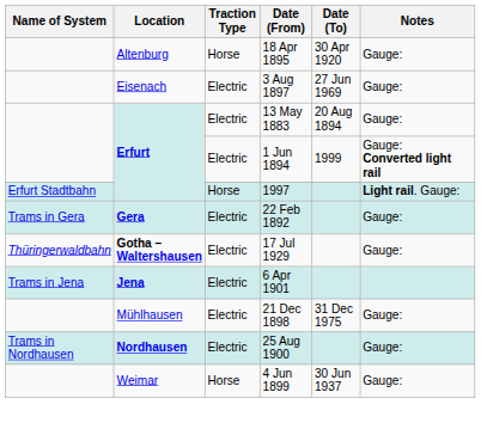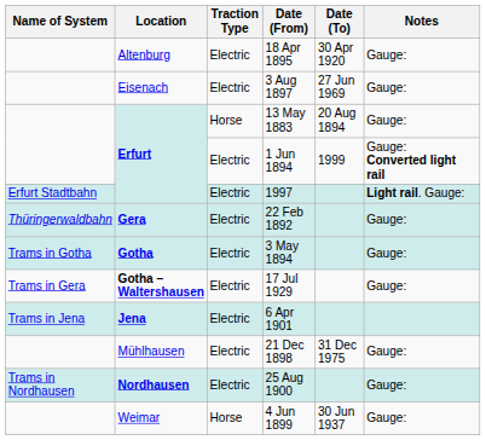 <table class="wikitable" width=100%>
 <tr>
 <th width=17%>Name of System</th>
 <th width=17%>Location</th>
 <th width=12%>Traction<br>Type</th>
 <th width=12%>Date (From)</th>
 <th width=12%>Date (To)</th>
 <th width=30%>Notes</th>
 </tr>
 <tr>
 <td> </td>
 <td><a href='#'>Altenburg</a></td>
-<td>Horse</td>
+<td>Electric</td>
 <td>18 Apr 1895</td>
 <td>30 Apr 1920</td>
 <td>Gauge: </td>
 </tr>
 <tr>
 <td> </td>
 <td><a href='#'>Eisenach</a></td>
 <td>Electric</td>
 <td>3 Aug 1897</td>
 <td>27 Jun 1969</td>
 <td>Gauge: </td>
 </tr>
 <tr>
 <td rowspan="2"> </td>
 <td style="background:#CFECEC" rowspan="3"><strong><a href='#'>Erfurt</a></strong></td>
-<td>Electric</td>
+<td>Horse</td>
 <td>13 May 1883</td>
 <td>20 Aug 1894</td>
 <td>Gauge: </td>
 </tr>
 <tr>
 <td>Electric</td>
 <td>1 Jun 1894</td>
 <td>1999</td>
 <td>Gauge: <br><strong>Converted light rail</strong></td>
 </tr>
 <tr style="background:#CFECEC">
 <td><a href='#'>Erfurt Stadtbahn</a></td>
-<td>Horse</td>
+<td>Electric</td>
 <td>1997</td>
 <td> </td>
 <td><strong>Light rail</strong>. Gauge: </td>
 </tr>
 <tr style="background:#CFECEC">
-<td><a href='#'>Trams in Gera</a></td>
+<td><em><a href='#'>Thüringerwaldbahn</a></em></td>
 <td><strong><a href='#'>Gera</a></strong></td>
 <td>Electric</td>
 <td>22 Feb 1892</td>
 <td> </td>
 <td>Gauge: </td>
 </tr>
+<tr style="background:#CFECEC">
+<td><a href='#'>Trams in Gotha</a></td>
+<td><strong><a href='#'>Gotha</a></strong></td>
+<td>Electric</td>
+<td>3 May 1894</td>
+<td> </td>
+<td>Gauge: </td>
+</tr>
 <tr>
-<td><em><a href='#'>Thüringerwaldbahn</a></em></td>
+<td><a href='#'>Trams in Gera</a></td>
 <td><strong>Gotha – <a href='#'>Waltershausen</a></strong></td>
 <td>Electric</td>
 <td>17 Jul 1929</td>
 <td> </td>
 <td>Gauge: </td>
 </tr>
 <tr style="background:#CFECEC">
 <td><a href='#'>Trams in Jena</a></td>
 <td><strong><a href='#'>Jena</a></strong></td>
 <td>Electric</td>
 <td>6 Apr 1901</td>
 <td> </td>
 <td> </td>
 </tr>
 <tr>
 <td> </td>
 <td><a href='#'>Mühlhausen</a></td>
 <td>Electric</td>
 <td>21 Dec 1898</td>
 <td>31 Dec 1975</td>
 <td>Gauge: </td>
 </tr>
 <tr style="background:#CFECEC">
 <td><a href='#'>Trams in Nordhausen</a></td>
 <td><strong><a href='#'>Nordhausen</a></strong></td>
 <td>Electric</td>
 <td>25 Aug 1900</td>
 <td> </td>
 <td>Gauge: </td>
 </tr>
 <tr>
 <td> </td>
 <td><a href='#'>Weimar</a></td>
 <td>Horse</td>
 <td>4 Jun 1899</td>
 <td>30 Jun 1937</td>
 <td>Gauge: </td>
 </tr>
 </table>
